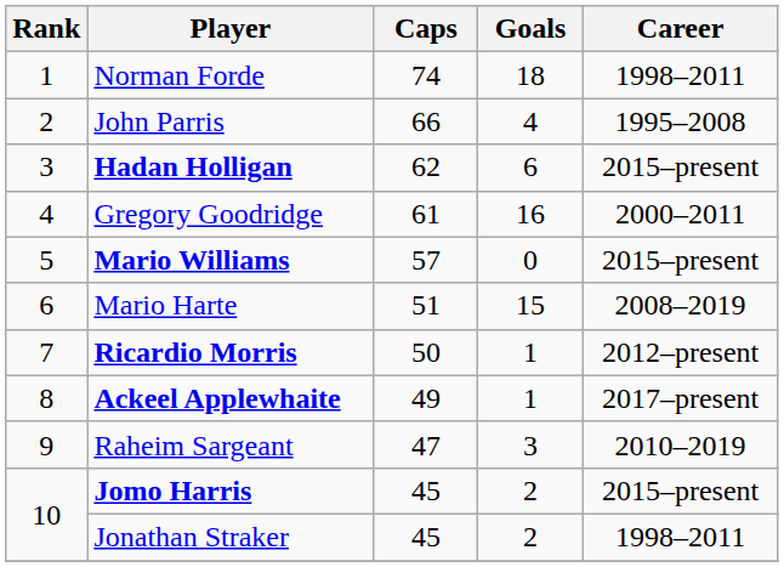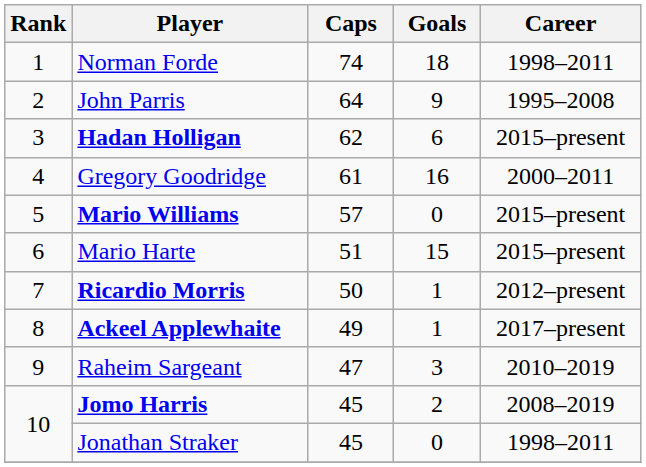 <table class="wikitable sortable" style="text-align:center;">
 <tr>
 <th width=30px>Rank</th>
 <th style="width:150px;">Player</th>
 <th width=50px>Caps</th>
 <th width=50px>Goals</th>
 <th style="width:100px;">Career</th>
 </tr>
 <tr>
 <td>1</td>
 <td style="text-align: left;"><a href='#'>Norman Forde</a></td>
 <td>74</td>
 <td>18</td>
 <td>1998–2011</td>
 </tr>
 <tr>
 <td>2</td>
 <td style="text-align: left;"><a href='#'>John Parris</a></td>
-<td>66</td>
-<td>4</td>
+<td>64</td>
+<td>9</td>
 <td>1995–2008</td>
 </tr>
 <tr>
 <td>3</td>
 <td style="text-align: left;"><strong><a href='#'>Hadan Holligan</a></strong></td>
 <td>62</td>
 <td>6</td>
 <td>2015–present</td>
 </tr>
 <tr>
 <td>4</td>
 <td style="text-align: left;"><a href='#'>Gregory Goodridge</a></td>
 <td>61</td>
 <td>16</td>
 <td>2000–2011</td>
 </tr>
 <tr>
 <td>5</td>
 <td style="text-align: left;"><strong><a href='#'>Mario Williams</a></strong></td>
 <td>57</td>
 <td>0</td>
 <td>2015–present</td>
 </tr>
 <tr>
 <td>6</td>
 <td style="text-align: left;"><a href='#'>Mario Harte</a></td>
 <td>51</td>
 <td>15</td>
-<td>2008–2019</td>
+<td>2015–present</td>
 </tr>
 <tr>
 <td>7</td>
 <td style="text-align: left;"><strong><a href='#'>Ricardio Morris</a></strong></td>
 <td>50</td>
 <td>1</td>
 <td>2012–present</td>
 </tr>
 <tr>
 <td>8</td>
 <td style="text-align: left;"><strong><a href='#'>Ackeel Applewhaite</a></strong></td>
 <td>49</td>
 <td>1</td>
 <td>2017–present</td>
 </tr>
 <tr>
 <td>9</td>
 <td style="text-align: left;"><a href='#'>Raheim Sargeant</a></td>
 <td>47</td>
 <td>3</td>
 <td>2010–2019</td>
 </tr>
 <tr>
 <td rowspan=2>10</td>
 <td style="text-align: left;"><strong><a href='#'>Jomo Harris</a></strong></td>
 <td>45</td>
 <td>2</td>
-<td>2015–present</td>
+<td>2008–2019</td>
 </tr>
 <tr>
 <td style="text-align: left;"><a href='#'>Jonathan Straker</a></td>
 <td>45</td>
-<td>2</td>
+<td>0</td>
 <td>1998–2011</td>
 </tr>
 <tr>
 </tr>
 </table>
